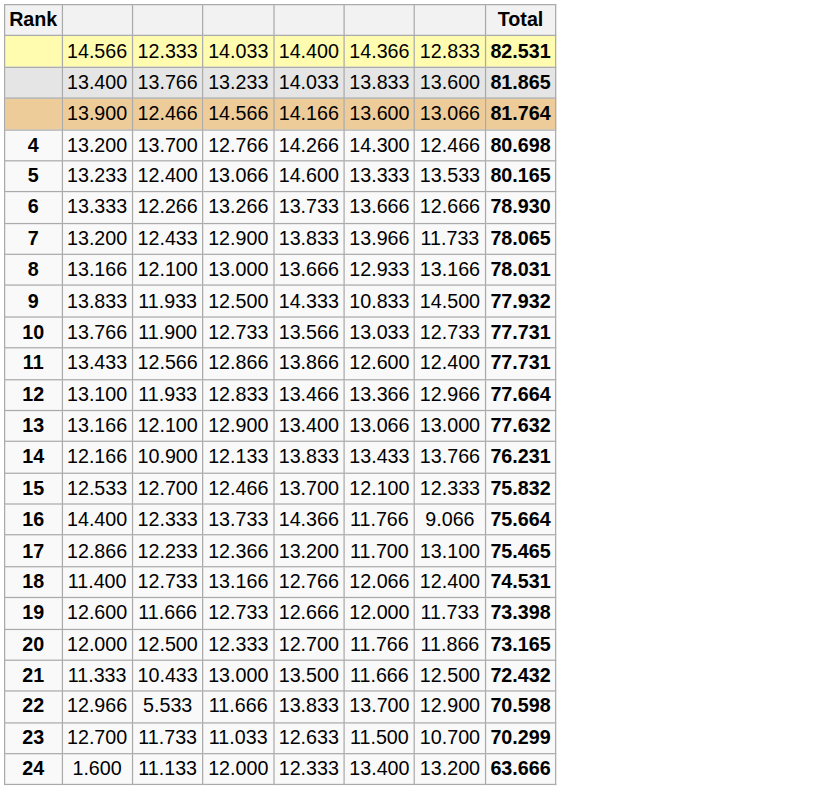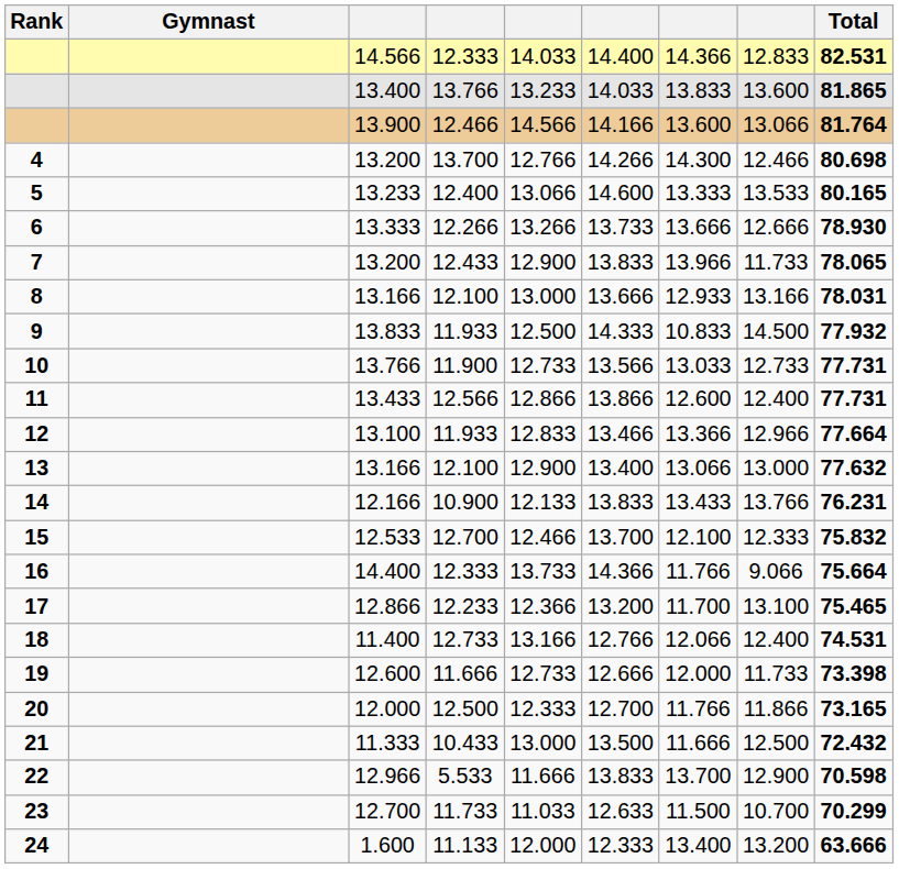 <table class="wikitable sortable" style="text-align:center; font-size:100%">
 <tr>
 <th scope="col" style="width:15px;">Rank</th>
+<th scope="col" style="width:200px;">Gymnast</th>
 <th scope="col" style="width:50px;"></th>
 <th scope="col" style="width:50px;"></th>
 <th scope="col" style="width:50px;"></th>
 <th scope="col" style="width:50px;"></th>
 <th scope="col" style="width:50px;"></th>
 <th scope="col" style="width:50px;"></th>
 <th scope="col" style="width:50px;">Total</th>
 </tr>
 <tr style="background:#fffcaf;">
 <td scope="row" style="text-align:center;"><strong></strong></td>
+<td style="text-align:left;"></td>
 <td>14.566</td>
 <td>12.333</td>
 <td>14.033</td>
 <td>14.400</td>
 <td>14.366</td>
 <td>12.833</td>
 <td><strong>82.531</strong></td>
 </tr>
 <tr style="background:#e5e5e5;">
 <td scope="row" style="text-align:center;"><strong></strong></td>
+<td style="text-align:left;"></td>
 <td>13.400</td>
 <td>13.766</td>
 <td>13.233</td>
 <td>14.033</td>
 <td>13.833</td>
 <td>13.600</td>
 <td><strong>81.865</strong></td>
 </tr>
 <tr style="background:#ec9;">
 <td scope="row" style="text-align:center;"><strong></strong></td>
+<td style="text-align:left;"></td>
 <td>13.900</td>
 <td>12.466</td>
 <td>14.566</td>
 <td>14.166</td>
 <td>13.600</td>
 <td>13.066</td>
 <td><strong>81.764</strong></td>
 </tr>
 <tr>
 <td scope="row" style="text-align:center;"><strong>4</strong></td>
+<td style="text-align:left;"></td>
 <td>13.200</td>
 <td>13.700</td>
 <td>12.766</td>
 <td>14.266</td>
 <td>14.300</td>
 <td>12.466</td>
 <td><strong>80.698</strong></td>
 </tr>
 <tr>
 <td scope="row" style="text-align:center;"><strong>5</strong></td>
+<td style="text-align:left;"></td>
 <td>13.233</td>
 <td>12.400</td>
 <td>13.066</td>
 <td>14.600</td>
 <td>13.333</td>
 <td>13.533</td>
 <td><strong>80.165</strong></td>
 </tr>
 <tr>
 <td scope="row" style="text-align:center;"><strong>6</strong></td>
+<td style="text-align:left;"></td>
 <td>13.333</td>
 <td>12.266</td>
 <td>13.266</td>
 <td>13.733</td>
 <td>13.666</td>
 <td>12.666</td>
 <td><strong>78.930</strong></td>
 </tr>
 <tr>
 <td scope="row" style="text-align:center;"><strong>7</strong></td>
+<td style="text-align:left;"></td>
 <td>13.200</td>
 <td>12.433</td>
 <td>12.900</td>
 <td>13.833</td>
 <td>13.966</td>
 <td>11.733</td>
 <td><strong>78.065</strong></td>
 </tr>
 <tr>
 <td scope="row" style="text-align:center;"><strong>8</strong></td>
+<td style="text-align:left;"></td>
 <td>13.166</td>
 <td>12.100</td>
 <td>13.000</td>
 <td>13.666</td>
 <td>12.933</td>
 <td>13.166</td>
 <td><strong>78.031</strong></td>
 </tr>
 <tr>
 <td scope="row" style="text-align:center;"><strong>9</strong></td>
+<td style="text-align:left;"></td>
 <td>13.833</td>
 <td>11.933</td>
 <td>12.500</td>
 <td>14.333</td>
 <td>10.833</td>
 <td>14.500</td>
 <td><strong>77.932</strong></td>
 </tr>
 <tr>
 <td scope="row" style="text-align:center;"><strong>10</strong></td>
+<td style="text-align:left;"></td>
 <td>13.766</td>
 <td>11.900</td>
 <td>12.733</td>
 <td>13.566</td>
 <td>13.033</td>
 <td>12.733</td>
 <td><strong>77.731</strong></td>
 </tr>
 <tr>
 <td scope="row" style="text-align:center;"><strong>11</strong></td>
+<td style="text-align:left;"></td>
 <td>13.433</td>
 <td>12.566</td>
 <td>12.866</td>
 <td>13.866</td>
 <td>12.600</td>
 <td>12.400</td>
 <td><strong>77.731</strong></td>
 </tr>
 <tr>
 <td scope="row" style="text-align:center;"><strong>12</strong></td>
+<td style="text-align:left;"></td>
 <td>13.100</td>
 <td>11.933</td>
 <td>12.833</td>
 <td>13.466</td>
 <td>13.366</td>
 <td>12.966</td>
 <td><strong>77.664</strong></td>
 </tr>
 <tr>
 <td scope="row" style="text-align:center;"><strong>13</strong></td>
+<td style="text-align:left;"></td>
 <td>13.166</td>
 <td>12.100</td>
 <td>12.900</td>
 <td>13.400</td>
 <td>13.066</td>
 <td>13.000</td>
 <td><strong>77.632</strong></td>
 </tr>
 <tr>
 <td scope="row" style="text-align:center;"><strong>14</strong></td>
+<td style="text-align:left;"></td>
 <td>12.166</td>
 <td>10.900</td>
 <td>12.133</td>
 <td>13.833</td>
 <td>13.433</td>
 <td>13.766</td>
 <td><strong>76.231</strong></td>
 </tr>
 <tr>
 <td scope="row" style="text-align:center;"><strong>15</strong></td>
+<td style="text-align:left;"></td>
 <td>12.533</td>
 <td>12.700</td>
 <td>12.466</td>
 <td>13.700</td>
 <td>12.100</td>
 <td>12.333</td>
 <td><strong>75.832</strong></td>
 </tr>
 <tr>
 <td scope="row" style="text-align:center;"><strong>16</strong></td>
+<td style="text-align:left;"></td>
 <td>14.400</td>
 <td>12.333</td>
 <td>13.733</td>
 <td>14.366</td>
 <td>11.766</td>
 <td>9.066</td>
 <td><strong>75.664</strong></td>
 </tr>
 <tr>
 <td scope="row" style="text-align:center;"><strong>17</strong></td>
+<td style="text-align:left;"></td>
 <td>12.866</td>
 <td>12.233</td>
 <td>12.366</td>
 <td>13.200</td>
 <td>11.700</td>
 <td>13.100</td>
 <td><strong>75.465</strong></td>
 </tr>
 <tr>
 <td scope="row" style="text-align:center;"><strong>18</strong></td>
+<td style="text-align:left;"></td>
 <td>11.400</td>
 <td>12.733</td>
 <td>13.166</td>
 <td>12.766</td>
 <td>12.066</td>
 <td>12.400</td>
 <td><strong>74.531</strong></td>
 </tr>
 <tr>
 <td scope="row" style="text-align:center;"><strong>19</strong></td>
+<td style="text-align:left;"></td>
 <td>12.600</td>
 <td>11.666</td>
 <td>12.733</td>
 <td>12.666</td>
 <td>12.000</td>
 <td>11.733</td>
 <td><strong>73.398</strong></td>
 </tr>
 <tr>
 <td scope="row" style="text-align:center;"><strong>20</strong></td>
+<td style="text-align:left;"></td>
 <td>12.000</td>
 <td>12.500</td>
 <td>12.333</td>
 <td>12.700</td>
 <td>11.766</td>
 <td>11.866</td>
 <td><strong>73.165</strong></td>
 </tr>
 <tr>
 <td scope="row" style="text-align:center;"><strong>21</strong></td>
+<td style="text-align:left;"></td>
 <td>11.333</td>
 <td>10.433</td>
 <td>13.000</td>
 <td>13.500</td>
 <td>11.666</td>
 <td>12.500</td>
 <td><strong>72.432</strong></td>
 </tr>
 <tr>
 <td scope="row" style="text-align:center;"><strong>22</strong></td>
+<td style="text-align:left;"></td>
 <td>12.966</td>
 <td>5.533</td>
 <td>11.666</td>
 <td>13.833</td>
 <td>13.700</td>
 <td>12.900</td>
 <td><strong>70.598</strong></td>
 </tr>
 <tr>
 <td scope="row" style="text-align:center;"><strong>23</strong></td>
+<td style="text-align:left;"></td>
 <td>12.700</td>
 <td>11.733</td>
 <td>11.033</td>
 <td>12.633</td>
 <td>11.500</td>
 <td>10.700</td>
 <td><strong>70.299</strong></td>
 </tr>
 <tr>
 <td scope="row" style="text-align:center;"><strong>24</strong></td>
+<td style="text-align:left;"></td>
 <td>1.600</td>
 <td>11.133</td>
 <td>12.000</td>
 <td>12.333</td>
 <td>13.400</td>
 <td>13.200</td>
 <td><strong>63.666</strong></td>
 </tr>
 </table>
